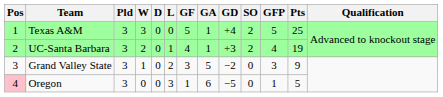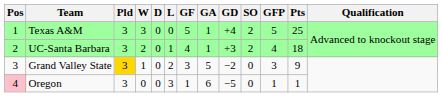 <table class="wikitable" style="text-align:center">
 <tr>
 <th>Pos</th>
 <th>Team</th>
 <th>Pld</th>
 <th>W</th>
 <th>D</th>
 <th>L</th>
 <th>GF</th>
 <th>GA</th>
 <th>GD</th>
 <th>SO</th>
 <th>GFP</th>
 <th>Pts</th>
 <th>Qualification</th>
 </tr>
 <tr bgcolor="#9eff9e">
 <td>1</td>
 <td style="text-align:left">Texas A&M</td>
 <td>3</td>
 <td>3</td>
 <td>0</td>
 <td>0</td>
 <td>5</td>
 <td>1</td>
 <td>+4</td>
 <td>2</td>
 <td>5</td>
 <td>25</td>
 <td rowspan="2">Advanced to knockout stage</td>
 </tr>
 <tr bgcolor="#9eff9e">
 <td>2</td>
 <td style="text-align:left">UC-Santa Barbara</td>
 <td>3</td>
 <td>2</td>
 <td>0</td>
 <td>1</td>
 <td>4</td>
 <td>1</td>
 <td>+3</td>
 <td>2</td>
 <td>4</td>
-<td>19</td>
+<td>18</td>
 </tr>
 <tr>
 <td>3</td>
 <td style="text-align:left">Grand Valley State</td>
-<td>3</td>
+<td style="background: gold;">3</td>
 <td>1</td>
 <td>0</td>
 <td>2</td>
 <td>3</td>
 <td>5</td>
 <td>−2</td>
 <td>0</td>
 <td>3</td>
 <td>9</td>
 <td rowspan="2"></td>
 </tr>
 <tr>
 <td style="background: pink;">4</td>
 <td style="text-align:left">Oregon</td>
 <td>3</td>
 <td>0</td>
 <td>0</td>
 <td>3</td>
 <td>1</td>
 <td>6</td>
 <td>−5</td>
 <td>0</td>
 <td>1</td>
-<td>5</td>
+<td>1</td>
 </tr>
 </table>
